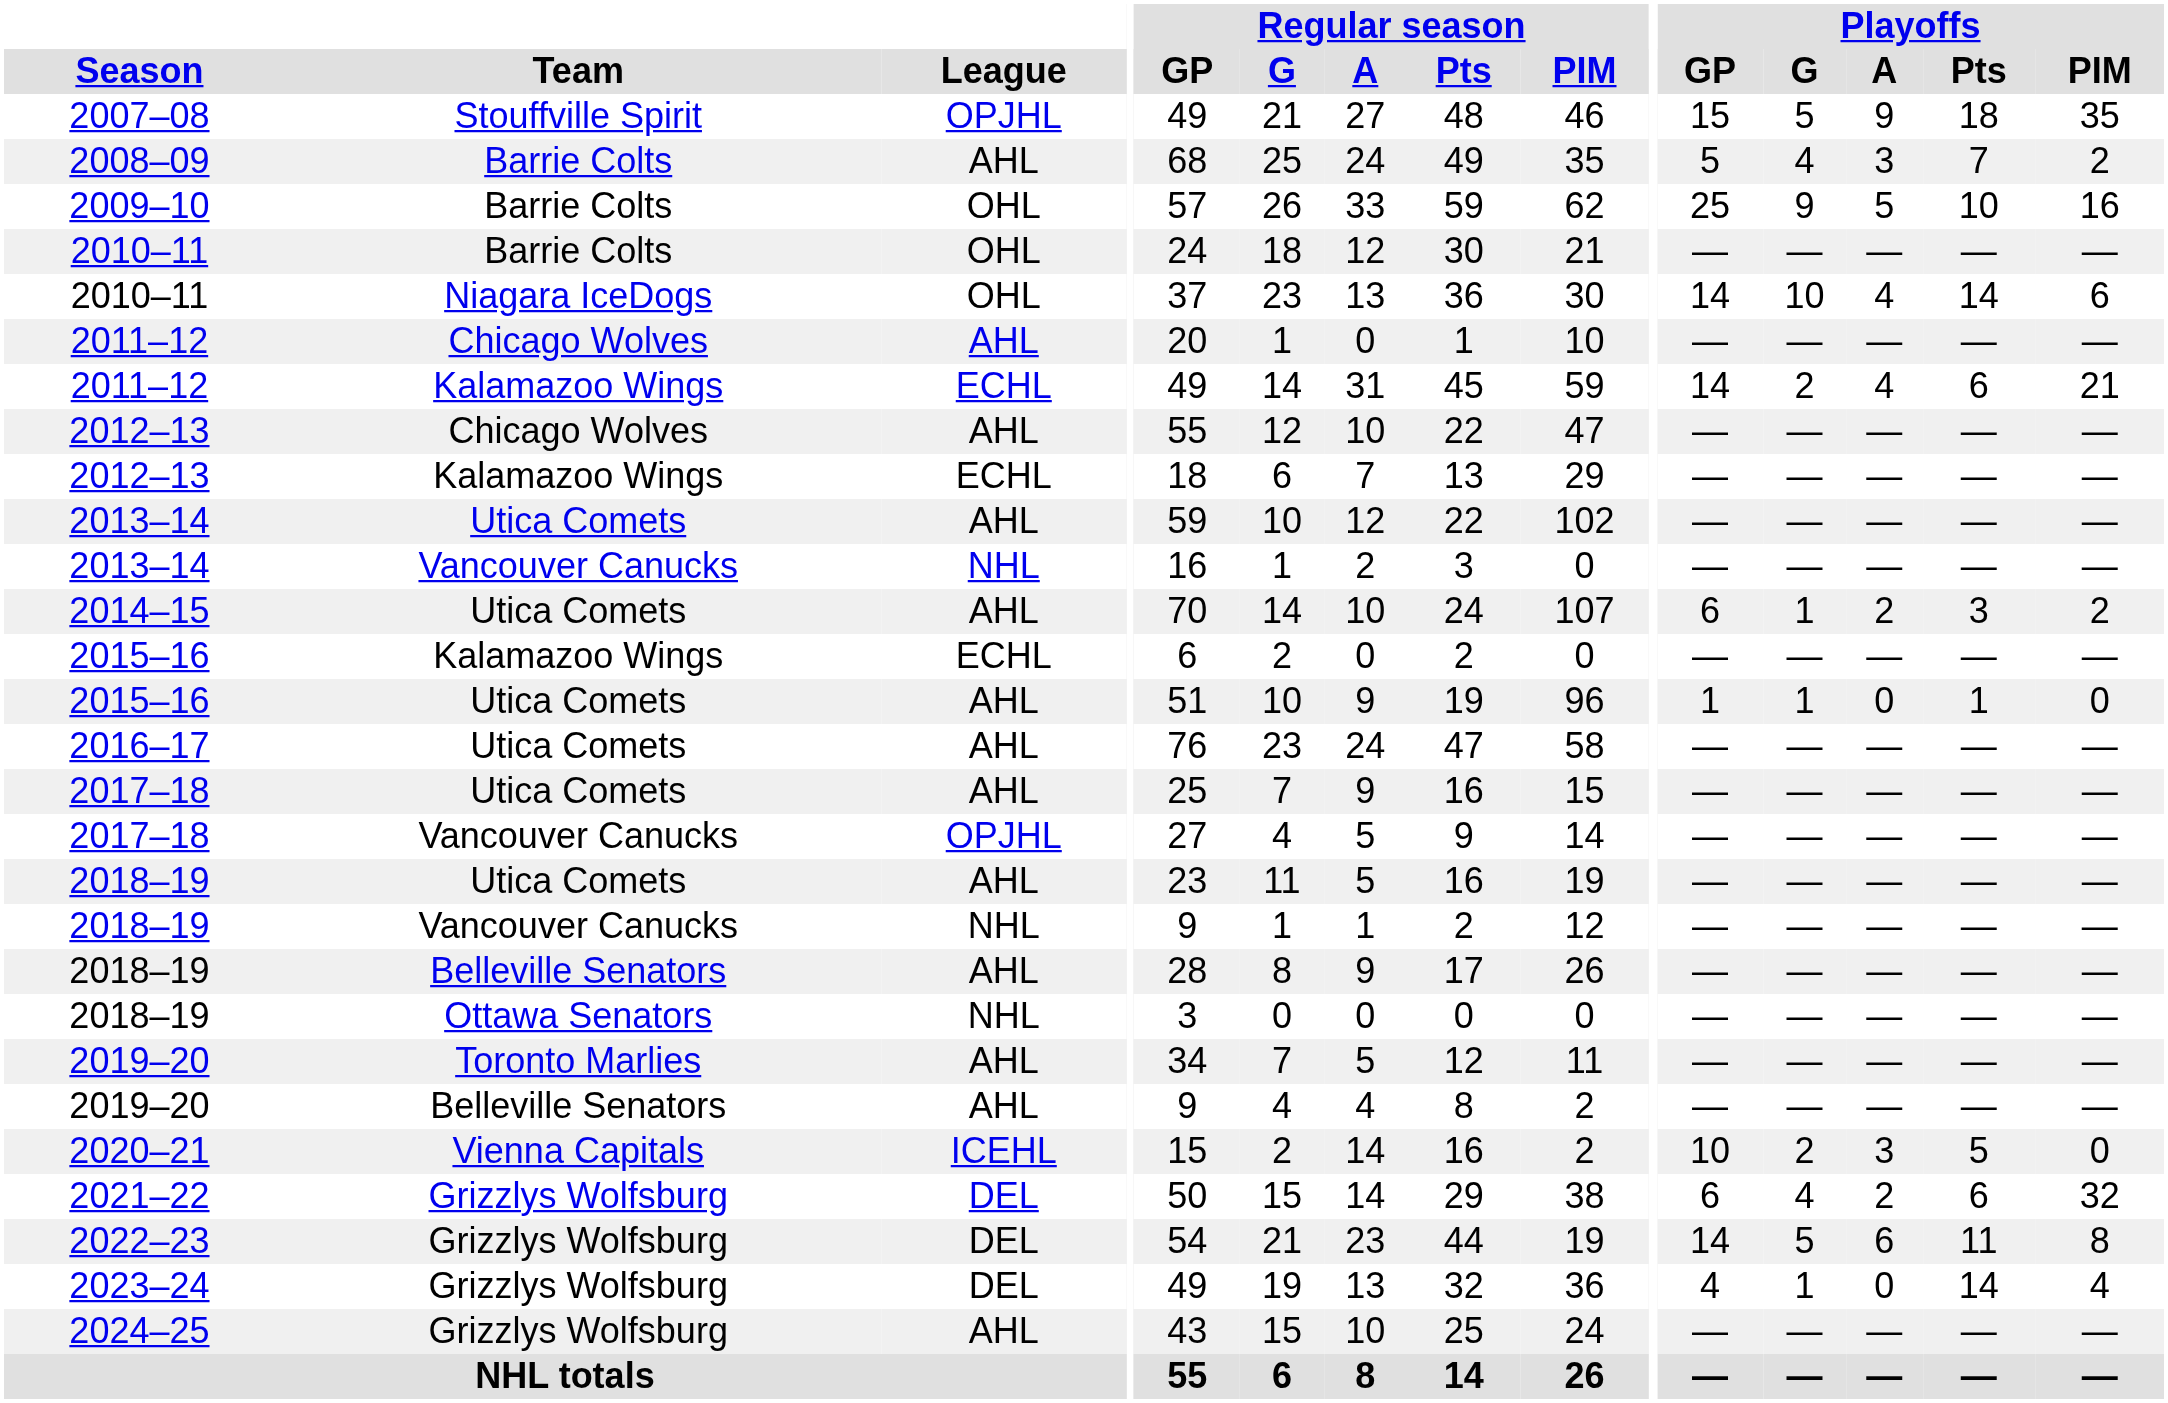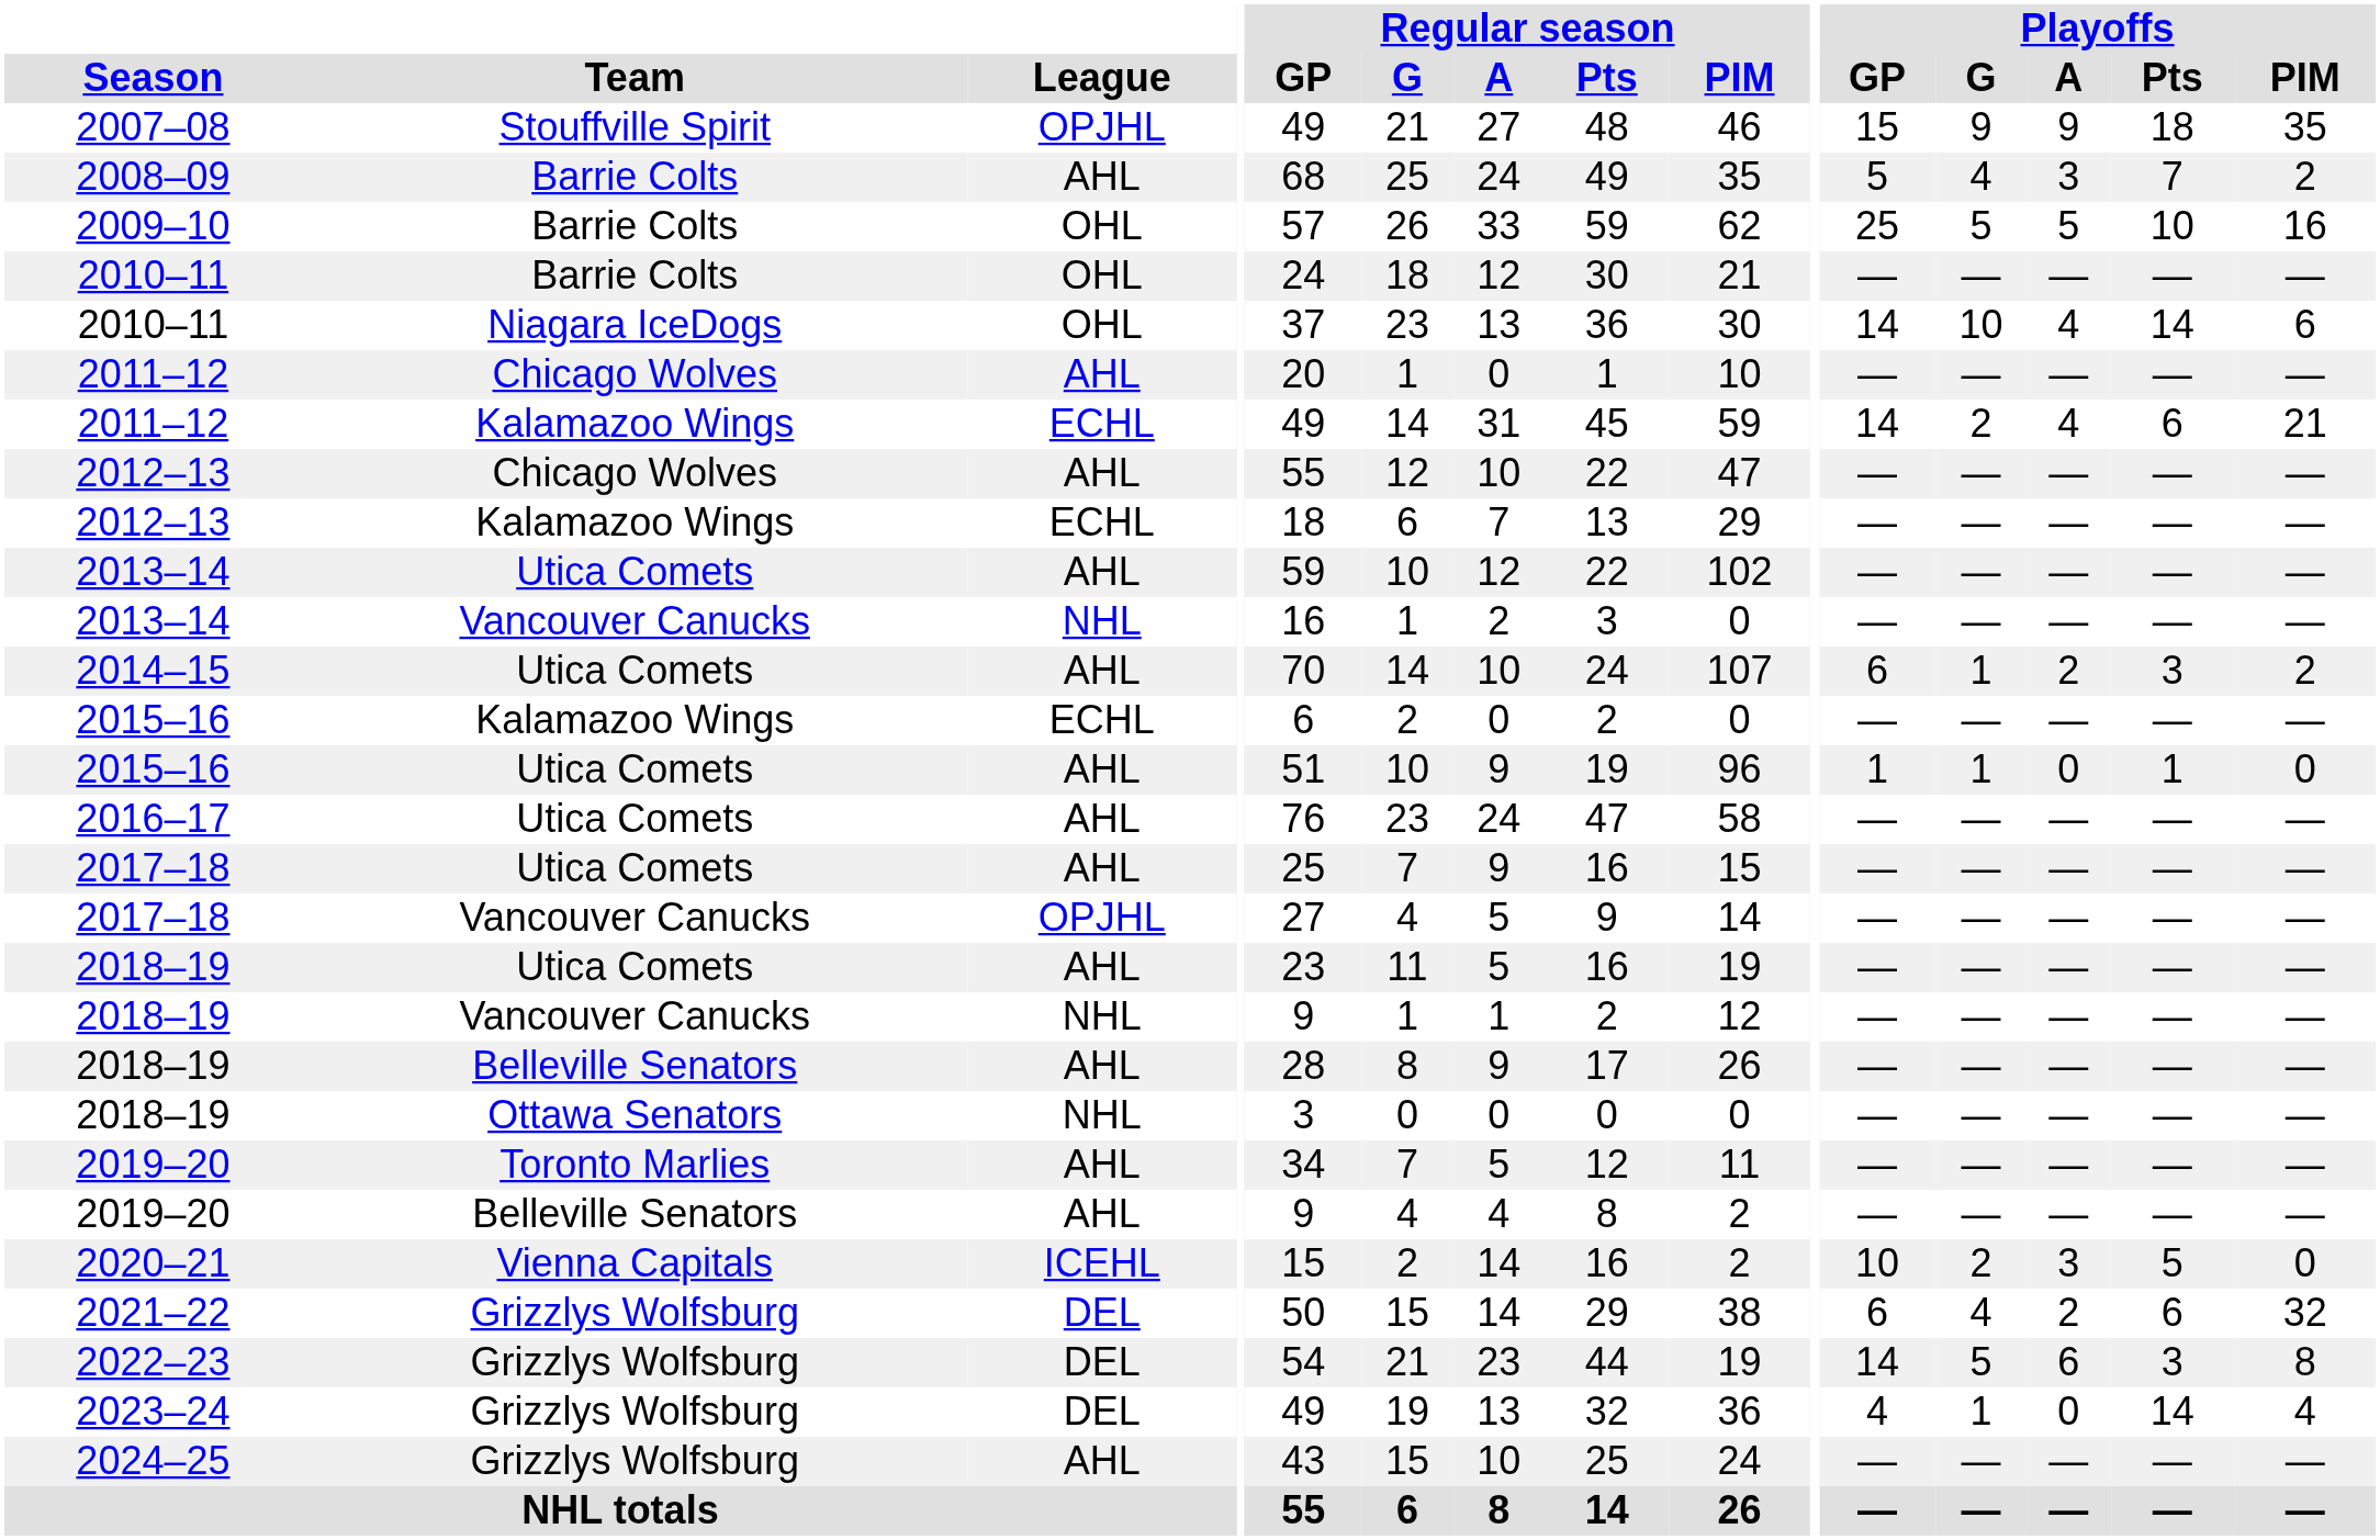 <table border="0" cellpadding="1" cellspacing="0" style="text-align:center; width:60em">
 <tr bgcolor="#e0e0e0">
 <th colspan="3"  bgcolor="#ffffff"></th>
 <th rowspan="99" bgcolor="#ffffff"></th>
 <th colspan="5"><a href='#'>Regular season</a></th>
 <th rowspan="99" bgcolor="#ffffff"></th>
 <th colspan="5"><a href='#'>Playoffs</a></th>
 </tr>
 <tr bgcolor="#e0e0e0">
 <th><a href='#'>Season</a></th>
 <th>Team</th>
 <th>League</th>
 <th>GP</th>
 <th><a href='#'>G</a></th>
 <th><a href='#'>A</a></th>
 <th><a href='#'>Pts</a></th>
 <th><a href='#'>PIM</a></th>
 <th>GP</th>
 <th>G</th>
 <th>A</th>
 <th>Pts</th>
 <th>PIM</th>
 </tr>
 <tr>
 <td><a href='#'>2007–08</a></td>
 <td><a href='#'>Stouffville Spirit</a></td>
 <td><a href='#'>OPJHL</a></td>
 <td>49</td>
 <td>21</td>
 <td>27</td>
 <td>48</td>
 <td>46</td>
 <td>15</td>
-<td>5</td>
+<td>9</td>
 <td>9</td>
 <td>18</td>
 <td>35</td>
 </tr>
 <tr bgcolor="#f0f0f0">
 <td><a href='#'>2008–09</a></td>
 <td><a href='#'>Barrie Colts</a></td>
 <td>AHL</td>
 <td>68</td>
 <td>25</td>
 <td>24</td>
 <td>49</td>
 <td>35</td>
 <td>5</td>
 <td>4</td>
 <td>3</td>
 <td>7</td>
 <td>2</td>
 </tr>
 <tr>
 <td><a href='#'>2009–10</a></td>
 <td>Barrie Colts</td>
 <td>OHL</td>
 <td>57</td>
 <td>26</td>
 <td>33</td>
 <td>59</td>
 <td>62</td>
 <td>25</td>
-<td>9</td>
+<td>5</td>
 <td>5</td>
 <td>10</td>
 <td>16</td>
 </tr>
 <tr bgcolor="#f0f0f0">
 <td><a href='#'>2010–11</a></td>
 <td>Barrie Colts</td>
 <td>OHL</td>
 <td>24</td>
 <td>18</td>
 <td>12</td>
 <td>30</td>
 <td>21</td>
 <td>—</td>
 <td>—</td>
 <td>—</td>
 <td>—</td>
 <td>—</td>
 </tr>
 <tr>
 <td>2010–11</td>
 <td><a href='#'>Niagara IceDogs</a></td>
 <td>OHL</td>
 <td>37</td>
 <td>23</td>
 <td>13</td>
 <td>36</td>
 <td>30</td>
 <td>14</td>
 <td>10</td>
 <td>4</td>
 <td>14</td>
 <td>6</td>
 </tr>
 <tr bgcolor="#f0f0f0">
 <td><a href='#'>2011–12</a></td>
 <td><a href='#'>Chicago Wolves</a></td>
 <td><a href='#'>AHL</a></td>
 <td>20</td>
 <td>1</td>
 <td>0</td>
 <td>1</td>
 <td>10</td>
 <td>—</td>
 <td>—</td>
 <td>—</td>
 <td>—</td>
 <td>—</td>
 </tr>
 <tr>
 <td><a href='#'>2011–12</a></td>
 <td><a href='#'>Kalamazoo Wings</a></td>
 <td><a href='#'>ECHL</a></td>
 <td>49</td>
 <td>14</td>
 <td>31</td>
 <td>45</td>
 <td>59</td>
 <td>14</td>
 <td>2</td>
 <td>4</td>
 <td>6</td>
 <td>21</td>
 </tr>
 <tr bgcolor="#f0f0f0">
 <td><a href='#'>2012–13</a></td>
 <td>Chicago Wolves</td>
 <td>AHL</td>
 <td>55</td>
 <td>12</td>
 <td>10</td>
 <td>22</td>
 <td>47</td>
 <td>—</td>
 <td>—</td>
 <td>—</td>
 <td>—</td>
 <td>—</td>
 </tr>
 <tr>
 <td><a href='#'>2012–13</a></td>
 <td>Kalamazoo Wings</td>
 <td>ECHL</td>
 <td>18</td>
 <td>6</td>
 <td>7</td>
 <td>13</td>
 <td>29</td>
 <td>—</td>
 <td>—</td>
 <td>—</td>
 <td>—</td>
 <td>—</td>
 </tr>
 <tr bgcolor="#f0f0f0">
 <td><a href='#'>2013–14</a></td>
 <td><a href='#'>Utica Comets</a></td>
 <td>AHL</td>
 <td>59</td>
 <td>10</td>
 <td>12</td>
 <td>22</td>
 <td>102</td>
 <td>—</td>
 <td>—</td>
 <td>—</td>
 <td>—</td>
 <td>—</td>
 </tr>
 <tr>
 <td><a href='#'>2013–14</a></td>
 <td><a href='#'>Vancouver Canucks</a></td>
 <td><a href='#'>NHL</a></td>
 <td>16</td>
 <td>1</td>
 <td>2</td>
 <td>3</td>
 <td>0</td>
 <td>—</td>
 <td>—</td>
 <td>—</td>
 <td>—</td>
 <td>—</td>
 </tr>
 <tr bgcolor="#f0f0f0">
 <td><a href='#'>2014–15</a></td>
 <td>Utica Comets</td>
 <td>AHL</td>
 <td>70</td>
 <td>14</td>
 <td>10</td>
 <td>24</td>
 <td>107</td>
 <td>6</td>
 <td>1</td>
 <td>2</td>
 <td>3</td>
 <td>2</td>
 </tr>
 <tr>
 <td><a href='#'>2015–16</a></td>
 <td>Kalamazoo Wings</td>
 <td>ECHL</td>
 <td>6</td>
 <td>2</td>
 <td>0</td>
 <td>2</td>
 <td>0</td>
 <td>—</td>
 <td>—</td>
 <td>—</td>
 <td>—</td>
 <td>—</td>
 </tr>
 <tr bgcolor="#f0f0f0">
 <td><a href='#'>2015–16</a></td>
 <td>Utica Comets</td>
 <td>AHL</td>
 <td>51</td>
 <td>10</td>
 <td>9</td>
 <td>19</td>
 <td>96</td>
 <td>1</td>
 <td>1</td>
 <td>0</td>
 <td>1</td>
 <td>0</td>
 </tr>
 <tr>
 <td><a href='#'>2016–17</a></td>
 <td>Utica Comets</td>
 <td>AHL</td>
 <td>76</td>
 <td>23</td>
 <td>24</td>
 <td>47</td>
 <td>58</td>
 <td>—</td>
 <td>—</td>
 <td>—</td>
 <td>—</td>
 <td>—</td>
 </tr>
 <tr bgcolor="#f0f0f0">
 <td><a href='#'>2017–18</a></td>
 <td>Utica Comets</td>
 <td>AHL</td>
 <td>25</td>
 <td>7</td>
 <td>9</td>
 <td>16</td>
 <td>15</td>
 <td>—</td>
 <td>—</td>
 <td>—</td>
 <td>—</td>
 <td>—</td>
 </tr>
 <tr>
 <td><a href='#'>2017–18</a></td>
 <td>Vancouver Canucks</td>
 <td><a href='#'>OPJHL</a></td>
 <td>27</td>
 <td>4</td>
 <td>5</td>
 <td>9</td>
 <td>14</td>
 <td>—</td>
 <td>—</td>
 <td>—</td>
 <td>—</td>
 <td>—</td>
 </tr>
 <tr bgcolor="#f0f0f0">
 <td><a href='#'>2018–19</a></td>
 <td>Utica Comets</td>
 <td>AHL</td>
 <td>23</td>
 <td>11</td>
 <td>5</td>
 <td>16</td>
 <td>19</td>
 <td>—</td>
 <td>—</td>
 <td>—</td>
 <td>—</td>
 <td>—</td>
 </tr>
 <tr>
 <td><a href='#'>2018–19</a></td>
 <td>Vancouver Canucks</td>
 <td>NHL</td>
 <td>9</td>
 <td>1</td>
 <td>1</td>
 <td>2</td>
 <td>12</td>
 <td>—</td>
 <td>—</td>
 <td>—</td>
 <td>—</td>
 <td>—</td>
 </tr>
 <tr bgcolor="#f0f0f0">
 <td>2018–19</td>
 <td><a href='#'>Belleville Senators</a></td>
 <td>AHL</td>
 <td>28</td>
 <td>8</td>
 <td>9</td>
 <td>17</td>
 <td>26</td>
 <td>—</td>
 <td>—</td>
 <td>—</td>
 <td>—</td>
 <td>—</td>
 </tr>
 <tr>
 <td>2018–19</td>
 <td><a href='#'>Ottawa Senators</a></td>
 <td>NHL</td>
 <td>3</td>
 <td>0</td>
 <td>0</td>
 <td>0</td>
 <td>0</td>
 <td>—</td>
 <td>—</td>
 <td>—</td>
 <td>—</td>
 <td>—</td>
 </tr>
 <tr bgcolor="#f0f0f0">
 <td><a href='#'>2019–20</a></td>
 <td><a href='#'>Toronto Marlies</a></td>
 <td>AHL</td>
 <td>34</td>
 <td>7</td>
 <td>5</td>
 <td>12</td>
 <td>11</td>
 <td>—</td>
 <td>—</td>
 <td>—</td>
 <td>—</td>
 <td>—</td>
 </tr>
 <tr>
 <td>2019–20</td>
 <td>Belleville Senators</td>
 <td>AHL</td>
 <td>9</td>
 <td>4</td>
 <td>4</td>
 <td>8</td>
 <td>2</td>
 <td>—</td>
 <td>—</td>
 <td>—</td>
 <td>—</td>
 <td>—</td>
 </tr>
 <tr bgcolor="#f0f0f0">
 <td><a href='#'>2020–21</a></td>
 <td><a href='#'>Vienna Capitals</a></td>
 <td><a href='#'>ICEHL</a></td>
 <td>15</td>
 <td>2</td>
 <td>14</td>
 <td>16</td>
 <td>2</td>
 <td>10</td>
 <td>2</td>
 <td>3</td>
 <td>5</td>
 <td>0</td>
 </tr>
 <tr>
 <td><a href='#'>2021–22</a></td>
 <td><a href='#'>Grizzlys Wolfsburg</a></td>
 <td><a href='#'>DEL</a></td>
 <td>50</td>
 <td>15</td>
 <td>14</td>
 <td>29</td>
 <td>38</td>
 <td>6</td>
 <td>4</td>
 <td>2</td>
 <td>6</td>
 <td>32</td>
 </tr>
 <tr bgcolor="#f0f0f0">
 <td><a href='#'>2022–23</a></td>
 <td>Grizzlys Wolfsburg</td>
 <td>DEL</td>
 <td>54</td>
 <td>21</td>
 <td>23</td>
 <td>44</td>
 <td>19</td>
 <td>14</td>
 <td>5</td>
 <td>6</td>
-<td>11</td>
+<td>3</td>
 <td>8</td>
 </tr>
 <tr>
 <td><a href='#'>2023–24</a></td>
 <td>Grizzlys Wolfsburg</td>
 <td>DEL</td>
 <td>49</td>
 <td>19</td>
 <td>13</td>
 <td>32</td>
 <td>36</td>
 <td>4</td>
 <td>1</td>
 <td>0</td>
 <td>14</td>
 <td>4</td>
 </tr>
 <tr bgcolor="#f0f0f0">
 <td><a href='#'>2024–25</a></td>
 <td>Grizzlys Wolfsburg</td>
 <td>AHL</td>
 <td>43</td>
 <td>15</td>
 <td>10</td>
 <td>25</td>
 <td>24</td>
 <td>—</td>
 <td>—</td>
 <td>—</td>
 <td>—</td>
 <td>—</td>
 </tr>
 <tr bgcolor="#e0e0e0">
 <th colspan="3">NHL totals</th>
 <th>55</th>
 <th>6</th>
 <th>8</th>
 <th>14</th>
 <th>26</th>
 <th>—</th>
 <th>—</th>
 <th>—</th>
 <th>—</th>
 <th>—</th>
 </tr>
 </table>
